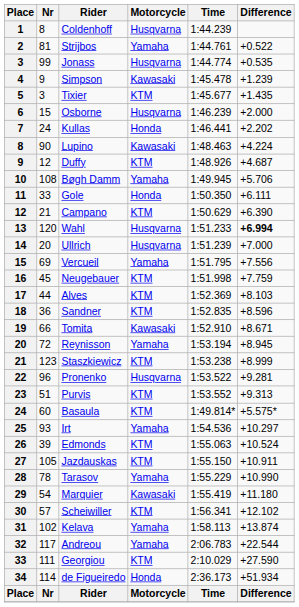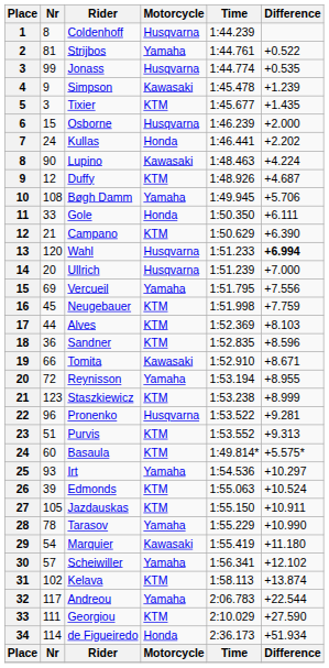 <table class="wikitable" style="font-size: 95%">
 <tr>
 <th>Place</th>
 <th>Nr</th>
 <th>Rider</th>
 <th>Motorcycle</th>
 <th>Time</th>
 <th>Difference</th>
 </tr>
 <tr>
 <th>1</th>
 <td>8</td>
 <td> <a href='#'>Coldenhoff</a></td>
 <td><a href='#'>Husqvarna</a></td>
 <td>1:44.239</td>
 <td></td>
 </tr>
 <tr>
 <th>2</th>
 <td>81</td>
 <td> <a href='#'>Strijbos</a></td>
 <td><a href='#'>Yamaha</a></td>
 <td>1:44.761</td>
 <td>+0.522</td>
 </tr>
 <tr>
 <th>3</th>
 <td>99</td>
 <td> <a href='#'>Jonass</a></td>
 <td><a href='#'>Husqvarna</a></td>
 <td>1:44.774</td>
 <td>+0.535</td>
 </tr>
 <tr>
 <th>4</th>
 <td>9</td>
 <td> <a href='#'>Simpson</a></td>
 <td><a href='#'>Kawasaki</a></td>
 <td>1:45.478</td>
 <td>+1.239</td>
 </tr>
 <tr>
 <th>5</th>
 <td>3</td>
 <td> <a href='#'>Tixier</a></td>
 <td><a href='#'>KTM</a></td>
 <td>1:45.677</td>
 <td>+1.435</td>
 </tr>
 <tr>
 <th>6</th>
 <td>15</td>
 <td> <a href='#'>Osborne</a></td>
 <td><a href='#'>Husqvarna</a></td>
 <td>1:46.239</td>
 <td>+2.000</td>
 </tr>
 <tr>
 <th>7</th>
 <td>24</td>
 <td> <a href='#'>Kullas</a></td>
 <td><a href='#'>Honda</a></td>
 <td>1:46.441</td>
 <td>+2.202</td>
 </tr>
 <tr>
 <th>8</th>
 <td>90</td>
 <td> <a href='#'>Lupino</a></td>
 <td><a href='#'>Kawasaki</a></td>
 <td>1:48.463</td>
 <td>+4.224</td>
 </tr>
 <tr>
 <th>9</th>
 <td>12</td>
 <td> <a href='#'>Duffy</a></td>
 <td><a href='#'>KTM</a></td>
 <td>1:48.926</td>
 <td>+4.687</td>
 </tr>
 <tr>
 <th>10</th>
 <td>108</td>
 <td> <a href='#'>Bøgh Damm</a></td>
 <td><a href='#'>Yamaha</a></td>
 <td>1:49.945</td>
 <td>+5.706</td>
 </tr>
 <tr>
 <th>11</th>
 <td>33</td>
 <td> <a href='#'>Gole</a></td>
 <td><a href='#'>Honda</a></td>
 <td>1:50.350</td>
 <td>+6.111</td>
 </tr>
 <tr>
 <th>12</th>
 <td>21</td>
 <td> <a href='#'>Campano</a></td>
 <td><a href='#'>KTM</a></td>
 <td>1:50.629</td>
 <td>+6.390</td>
 </tr>
 <tr>
 <th>13</th>
 <td>120</td>
 <td> <a href='#'>Wahl</a></td>
 <td><a href='#'>Husqvarna</a></td>
 <td>1:51.233</td>
 <td><strong>+6.994</strong></td>
 </tr>
 <tr>
 <th>14</th>
 <td>20</td>
 <td> <a href='#'>Ullrich</a></td>
 <td><a href='#'>Husqvarna</a></td>
 <td>1:51.239</td>
 <td>+7.000</td>
 </tr>
 <tr>
 <th>15</th>
 <td>69</td>
 <td> <a href='#'>Vercueil</a></td>
 <td><a href='#'>Yamaha</a></td>
 <td>1:51.795</td>
 <td>+7.556</td>
 </tr>
 <tr>
 <th>16</th>
 <td>45</td>
 <td> <a href='#'>Neugebauer</a></td>
 <td><a href='#'>KTM</a></td>
 <td>1:51.998</td>
 <td>+7.759</td>
 </tr>
 <tr>
 <th>17</th>
 <td>44</td>
 <td> <a href='#'>Alves</a></td>
 <td><a href='#'>KTM</a></td>
 <td>1:52.369</td>
 <td>+8.103</td>
 </tr>
 <tr>
 <th>18</th>
 <td>36</td>
 <td> <a href='#'>Sandner</a></td>
 <td><a href='#'>KTM</a></td>
 <td>1:52.835</td>
 <td>+8.596</td>
 </tr>
 <tr>
 <th>19</th>
 <td>66</td>
 <td> <a href='#'>Tomita</a></td>
 <td><a href='#'>Kawasaki</a></td>
 <td>1:52.910</td>
 <td>+8.671</td>
 </tr>
 <tr>
 <th>20</th>
 <td>72</td>
 <td> <a href='#'>Reynisson</a></td>
 <td><a href='#'>Yamaha</a></td>
 <td>1:53.194</td>
-<td>+8.945</td>
+<td>+8.955</td>
 </tr>
 <tr>
 <th>21</th>
 <td>123</td>
 <td> <a href='#'>Staszkiewicz</a></td>
 <td><a href='#'>KTM</a></td>
 <td>1:53.238</td>
 <td>+8.999</td>
 </tr>
 <tr>
 <th>22</th>
 <td>96</td>
 <td> <a href='#'>Pronenko</a></td>
 <td><a href='#'>Husqvarna</a></td>
 <td>1:53.522</td>
 <td>+9.281</td>
 </tr>
 <tr>
 <th>23</th>
 <td>51</td>
 <td> <a href='#'>Purvis</a></td>
 <td><a href='#'>KTM</a></td>
 <td>1:53.552</td>
 <td>+9.313</td>
 </tr>
 <tr>
 <th>24</th>
 <td>60</td>
 <td> <a href='#'>Basaula</a></td>
 <td><a href='#'>KTM</a></td>
 <td>1:49.814*</td>
 <td>+5.575*</td>
 </tr>
 <tr>
 <th>25</th>
 <td>93</td>
 <td> <a href='#'>Irt</a></td>
 <td><a href='#'>Yamaha</a></td>
 <td>1:54.536</td>
 <td>+10.297</td>
 </tr>
 <tr>
 <th>26</th>
 <td>39</td>
 <td> <a href='#'>Edmonds</a></td>
 <td><a href='#'>KTM</a></td>
 <td>1:55.063</td>
 <td>+10.524</td>
 </tr>
 <tr>
 <th>27</th>
 <td>105</td>
 <td> <a href='#'>Jazdauskas</a></td>
 <td><a href='#'>KTM</a></td>
 <td>1:55.150</td>
 <td>+10.911</td>
 </tr>
 <tr>
 <th>28</th>
 <td>78</td>
 <td> <a href='#'>Tarasov</a></td>
 <td><a href='#'>Yamaha</a></td>
 <td>1:55.229</td>
 <td>+10.990</td>
 </tr>
 <tr>
 <th>29</th>
 <td>54</td>
 <td> <a href='#'>Marquier</a></td>
 <td><a href='#'>Kawasaki</a></td>
 <td>1:55.419</td>
 <td>+11.180</td>
 </tr>
 <tr>
 <th>30</th>
 <td>57</td>
 <td> <a href='#'>Scheiwiller</a></td>
-<td><a href='#'>KTM</a></td>
+<td><a href='#'>Yamaha</a></td>
 <td>1:56.341</td>
 <td>+12.102</td>
 </tr>
 <tr>
 <th>31</th>
 <td>102</td>
 <td> <a href='#'>Kelava</a></td>
-<td><a href='#'>Yamaha</a></td>
+<td><a href='#'>KTM</a></td>
 <td>1:58.113</td>
 <td>+13.874</td>
 </tr>
 <tr>
 <th>32</th>
 <td>117</td>
 <td> <a href='#'>Andreou</a></td>
 <td><a href='#'>Yamaha</a></td>
 <td>2:06.783</td>
 <td>+22.544</td>
 </tr>
 <tr>
 <th>33</th>
 <td>111</td>
 <td> <a href='#'>Georgiou</a></td>
 <td><a href='#'>KTM</a></td>
 <td>2:10.029</td>
 <td>+27.590</td>
 </tr>
 <tr>
 <th>34</th>
 <td>114</td>
 <td> <a href='#'>de Figueiredo</a></td>
 <td><a href='#'>Honda</a></td>
 <td>2:36.173</td>
 <td>+51.934</td>
 </tr>
 <tr>
 <th>Place</th>
 <th>Nr</th>
 <th>Rider</th>
 <th>Motorcycle</th>
 <th>Time</th>
 <th>Difference</th>
 </tr>
 <tr>
 </tr>
 </table>
